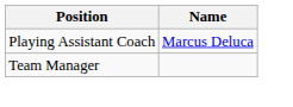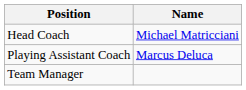 <table class="wikitable">
 <tr>
 <th>Position</th>
 <th>Name</th>
+</tr>
+<tr>
+<td>Head Coach</td>
+<td> <a href='#'>Michael Matricciani</a></td>
 </tr>
 <tr>
 <td>Playing Assistant Coach</td>
 <td> <a href='#'>Marcus Deluca</a></td>
 </tr>
 <tr>
 <td>Team Manager</td>
 <td></td>
 </tr>
 </table>
